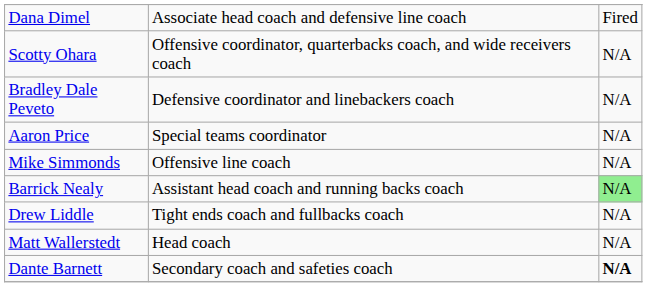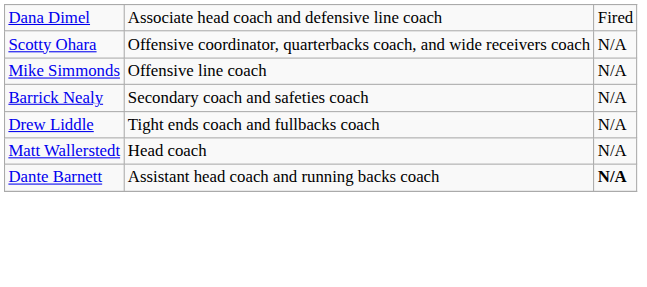 <table class="wikitable">
 <tr>
 </tr>
 <tr>
 <td><a href='#'>Dana Dimel</a></td>
 <td>Associate head coach and defensive line coach</td>
 <td>Fired</td>
 </tr>
 <tr>
 <td><a href='#'>Scotty Ohara</a></td>
 <td>Offensive coordinator, quarterbacks coach, and wide receivers coach</td>
 <td>N/A</td>
 </tr>
 <tr>
-<td><a href='#'>Bradley Dale Peveto</a></td>
-<td>Defensive coordinator and linebackers coach</td>
-<td>N/A</td>
-</tr>
-<tr>
-<td><a href='#'>Aaron Price</a></td>
-<td>Special teams coordinator</td>
-<td>N/A</td>
-</tr>
-<tr>
 <td><a href='#'>Mike Simmonds</a></td>
 <td>Offensive line coach</td>
 <td>N/A</td>
 </tr>
 <tr>
 <td><a href='#'>Barrick Nealy</a></td>
-<td>Assistant head coach and running backs coach</td>
-<td style="background: lightgreen;">N/A</td>
+<td>Secondary coach and safeties coach</td>
+<td>N/A</td>
 </tr>
 <tr>
 <td><a href='#'>Drew Liddle</a></td>
 <td>Tight ends coach and fullbacks coach</td>
 <td>N/A</td>
 </tr>
 <tr>
 <td><a href='#'>Matt Wallerstedt</a></td>
 <td>Head coach</td>
 <td>N/A</td>
 </tr>
 <tr>
 <td><a href='#'>Dante Barnett</a></td>
-<td>Secondary coach and safeties coach</td>
+<td>Assistant head coach and running backs coach</td>
 <td><strong>N/A</strong></td>
 </tr>
 <tr>
 </tr>
 </table>
